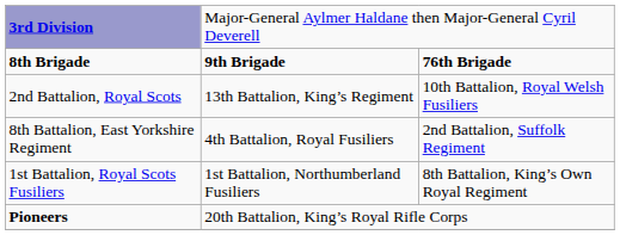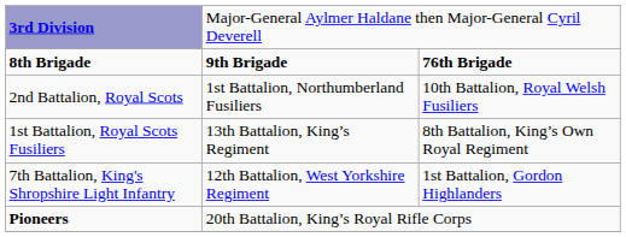 <table class="wikitable">
 <tr>
 <td style="background:#9999CC"><strong><a href='#'>3rd Division</a>  </strong></td>
 <td colspan="2">Major-General <a href='#'>Aylmer Haldane</a> then Major-General <a href='#'>Cyril Deverell</a></td>
 </tr>
 <tr>
 <td width="320pt"><strong>8th Brigade</strong></td>
 <td width="320pt"><strong>9th Brigade</strong></td>
 <td width="320pt"><strong>76th Brigade</strong></td>
 </tr>
 <tr>
 <td>2nd Battalion, <a href='#'>Royal Scots</a></td>
-<td>13th Battalion, King’s Regiment</td>
+<td>1st Battalion, Northumberland Fusiliers</td>
 <td>10th Battalion, <a href='#'>Royal Welsh Fusiliers</a></td>
 </tr>
 <tr>
-<td>8th Battalion, East Yorkshire Regiment</td>
-<td>4th Battalion, Royal Fusiliers</td>
-<td>2nd Battalion, <a href='#'>Suffolk Regiment</a></td>
+<td>1st Battalion, <a href='#'>Royal Scots Fusiliers</a></td>
+<td>13th Battalion, King’s Regiment</td>
+<td>8th Battalion, King’s Own Royal Regiment</td>
 </tr>
 <tr>
-<td>1st Battalion, <a href='#'>Royal Scots Fusiliers</a></td>
-<td>1st Battalion, Northumberland Fusiliers</td>
-<td>8th Battalion, King’s Own Royal Regiment</td>
+<td>7th Battalion, <a href='#'>King's Shropshire Light Infantry</a></td>
+<td>12th Battalion, <a href='#'>West Yorkshire Regiment</a></td>
+<td>1st Battalion, <a href='#'>Gordon Highlanders</a></td>
 </tr>
 <tr>
 <td><strong>Pioneers</strong></td>
 <td colspan="2">20th Battalion, King’s Royal Rifle Corps</td>
 </tr>
 <tr>
 </tr>
 </table>
